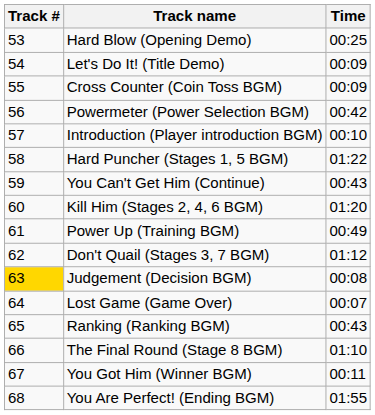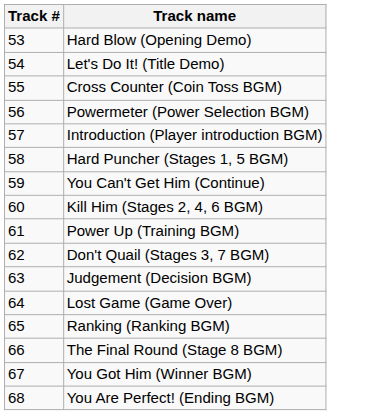 <table class="wikitable">
 <tr>
 <th>Track #</th>
 <th>Track name</th>
-<th>Time</th>
 </tr>
 <tr>
 <td>53</td>
 <td>Hard Blow (Opening Demo)</td>
-<td>00:25</td>
 </tr>
 <tr>
 <td>54</td>
 <td>Let's Do It! (Title Demo)</td>
-<td>00:09</td>
 </tr>
 <tr>
 <td>55</td>
 <td>Cross Counter (Coin Toss BGM)</td>
-<td>00:09</td>
 </tr>
 <tr>
 <td>56</td>
 <td>Powermeter (Power Selection BGM)</td>
-<td>00:42</td>
 </tr>
 <tr>
 <td>57</td>
 <td>Introduction (Player introduction BGM)</td>
-<td>00:10</td>
 </tr>
 <tr>
 <td>58</td>
 <td>Hard Puncher (Stages 1, 5 BGM)</td>
-<td>01:22</td>
 </tr>
 <tr>
 <td>59</td>
 <td>You Can't Get Him (Continue)</td>
-<td>00:43</td>
 </tr>
 <tr>
 <td>60</td>
 <td>Kill Him (Stages 2, 4, 6 BGM)</td>
-<td>01:20</td>
 </tr>
 <tr>
 <td>61</td>
 <td>Power Up (Training BGM)</td>
-<td>00:49</td>
 </tr>
 <tr>
 <td>62</td>
 <td>Don't Quail (Stages 3, 7 BGM)</td>
-<td>01:12</td>
 </tr>
 <tr>
-<td style="background: gold;">63</td>
+<td>63</td>
 <td>Judgement (Decision BGM)</td>
-<td>00:08</td>
 </tr>
 <tr>
 <td>64</td>
 <td>Lost Game (Game Over)</td>
-<td>00:07</td>
 </tr>
 <tr>
 <td>65</td>
 <td>Ranking (Ranking BGM)</td>
-<td>00:43</td>
 </tr>
 <tr>
 <td>66</td>
 <td>The Final Round (Stage 8 BGM)</td>
-<td>01:10</td>
 </tr>
 <tr>
 <td>67</td>
 <td>You Got Him (Winner BGM)</td>
-<td>00:11</td>
 </tr>
 <tr>
 <td>68</td>
 <td>You Are Perfect! (Ending BGM)</td>
-<td>01:55</td>
 </tr>
 </table>
